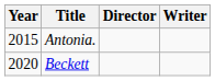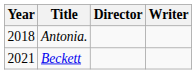 <table class="wikitable">
 <tr>
 <th>Year</th>
 <th>Title</th>
 <th>Director</th>
 <th>Writer</th>
 </tr>
 <tr>
-<td>2015</td>
+<td>2018</td>
 <td><em>Antonia.</em></td>
 <td></td>
 <td></td>
 </tr>
 <tr>
-<td>2020</td>
+<td>2021</td>
 <td><em><a href='#'>Beckett</a></em></td>
 <td></td>
 <td></td>
 </tr>
 </table>
